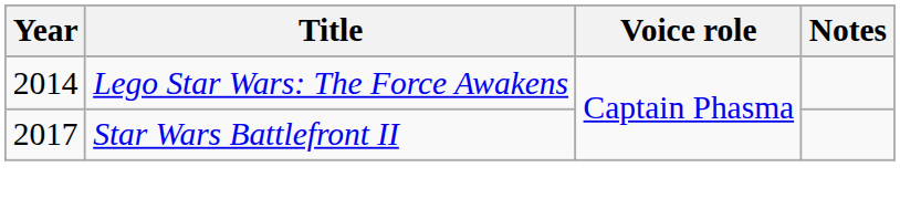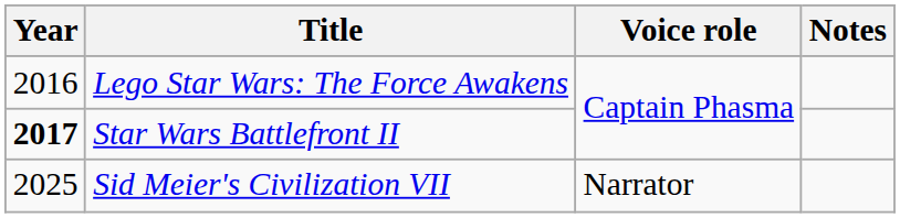 <table class="wikitable sortable">
 <tr>
 <th>Year</th>
 <th>Title</th>
 <th>Voice role</th>
 <th>Notes</th>
 </tr>
 <tr>
-<td>2014</td>
+<td>2016</td>
 <td><em><a href='#'>Lego Star Wars: The Force Awakens</a></em></td>
 <td rowspan=2><a href='#'>Captain Phasma</a></td>
 <td></td>
 </tr>
 <tr>
-<td>2017</td>
+<td><strong>2017</strong></td>
 <td><em><a href='#'>Star Wars Battlefront II</a></em></td>
 <td></td>
 </tr>
+<tr>
+<td>2025</td>
+<td><em><a href='#'>Sid Meier's Civilization VII</a></em></td>
+<td>Narrator</td>
+<td></td>
+</tr>
 </table>
